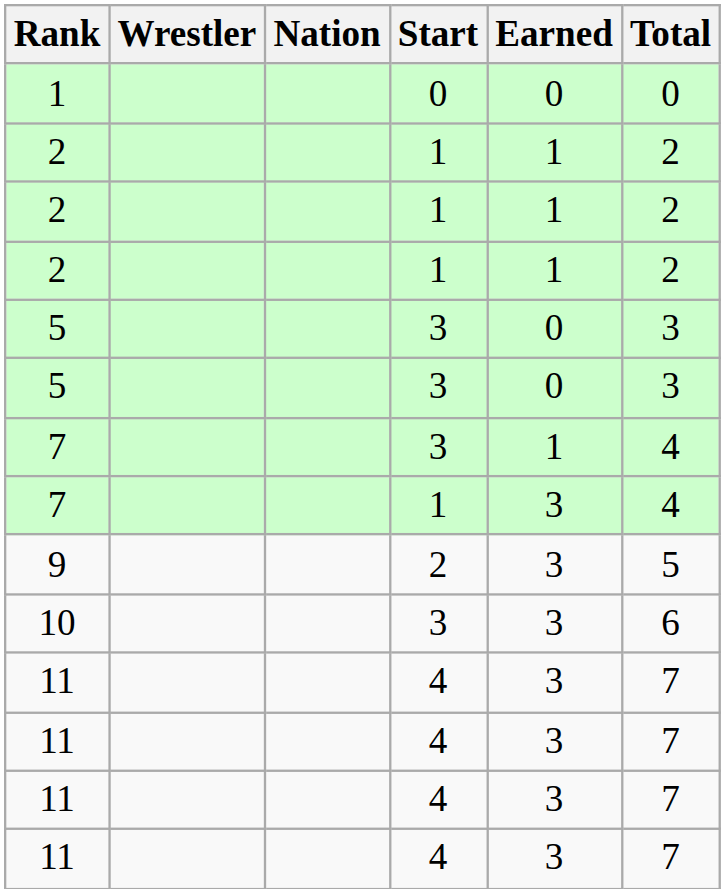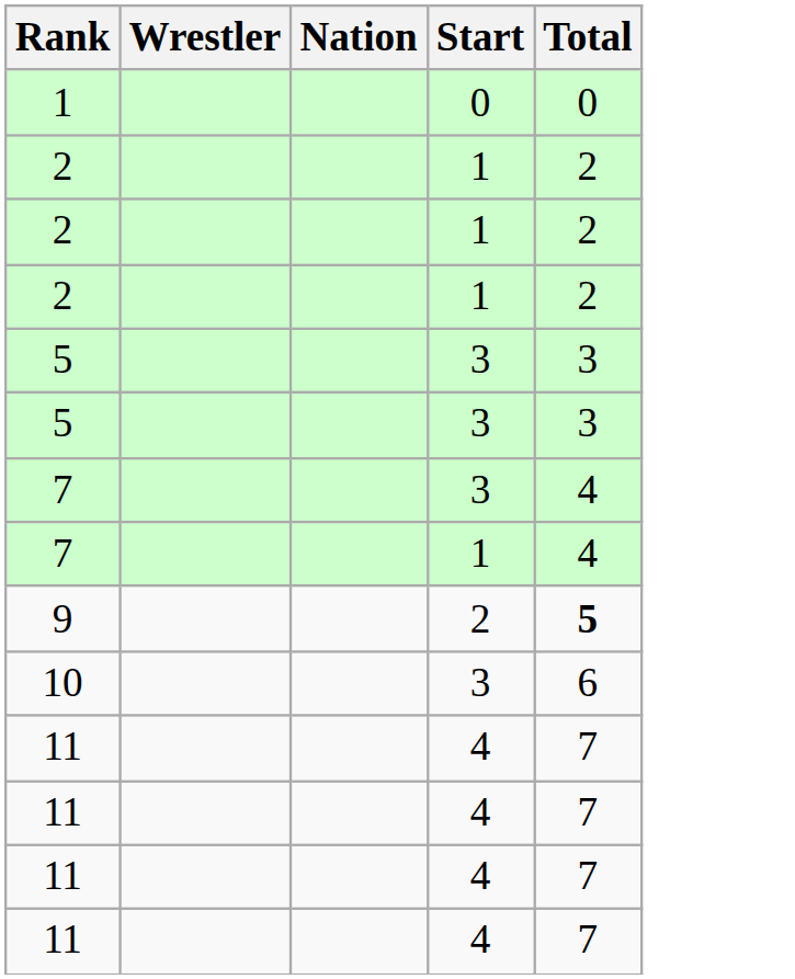 <table class="wikitable sortable" style="text-align:center;">
 <tr>
 <th>Rank</th>
 <th>Wrestler</th>
 <th>Nation</th>
 <th>Start</th>
-<th>Earned</th>
 <th>Total</th>
 </tr>
 <tr style="background:#cfc;">
 <td>1</td>
 <td align=left></td>
 <td align=left></td>
 <td>0</td>
 <td>0</td>
-<td>0</td>
 </tr>
 <tr style="background:#cfc;">
 <td>2</td>
 <td align=left></td>
 <td align=left></td>
-<td>1</td>
 <td>1</td>
 <td>2</td>
 </tr>
 <tr style="background:#cfc;">
 <td>2</td>
 <td align=left></td>
 <td align=left></td>
 <td>1</td>
-<td>1</td>
 <td>2</td>
 </tr>
 <tr style="background:#cfc;">
 <td>2</td>
 <td align=left></td>
 <td align=left></td>
-<td>1</td>
 <td>1</td>
 <td>2</td>
 </tr>
 <tr style="background:#cfc;">
 <td>5</td>
 <td align=left></td>
 <td align=left></td>
 <td>3</td>
-<td>0</td>
 <td>3</td>
 </tr>
 <tr style="background:#cfc;">
 <td>5</td>
 <td align=left></td>
 <td align=left></td>
 <td>3</td>
-<td>0</td>
 <td>3</td>
 </tr>
 <tr style="background:#cfc;">
 <td>7</td>
 <td align=left></td>
 <td align=left></td>
 <td>3</td>
-<td>1</td>
 <td>4</td>
 </tr>
 <tr style="background:#cfc;">
 <td>7</td>
 <td align=left></td>
 <td align=left></td>
 <td>1</td>
-<td>3</td>
 <td>4</td>
 </tr>
 <tr>
 <td>9</td>
 <td align=left></td>
 <td align=left></td>
 <td>2</td>
-<td>3</td>
-<td>5</td>
+<td><strong>5</strong></td>
 </tr>
 <tr>
 <td>10</td>
 <td align=left></td>
 <td align=left></td>
-<td>3</td>
 <td>3</td>
 <td>6</td>
 </tr>
 <tr>
 <td>11</td>
 <td align=left></td>
 <td align=left></td>
 <td>4</td>
-<td>3</td>
 <td>7</td>
 </tr>
 <tr>
 <td>11</td>
 <td align=left></td>
 <td align=left></td>
 <td>4</td>
-<td>3</td>
 <td>7</td>
 </tr>
 <tr>
 <td>11</td>
 <td align=left></td>
 <td align=left></td>
 <td>4</td>
-<td>3</td>
 <td>7</td>
 </tr>
 <tr>
 <td>11</td>
 <td align=left></td>
 <td align=left></td>
 <td>4</td>
-<td>3</td>
 <td>7</td>
 </tr>
 </table>
